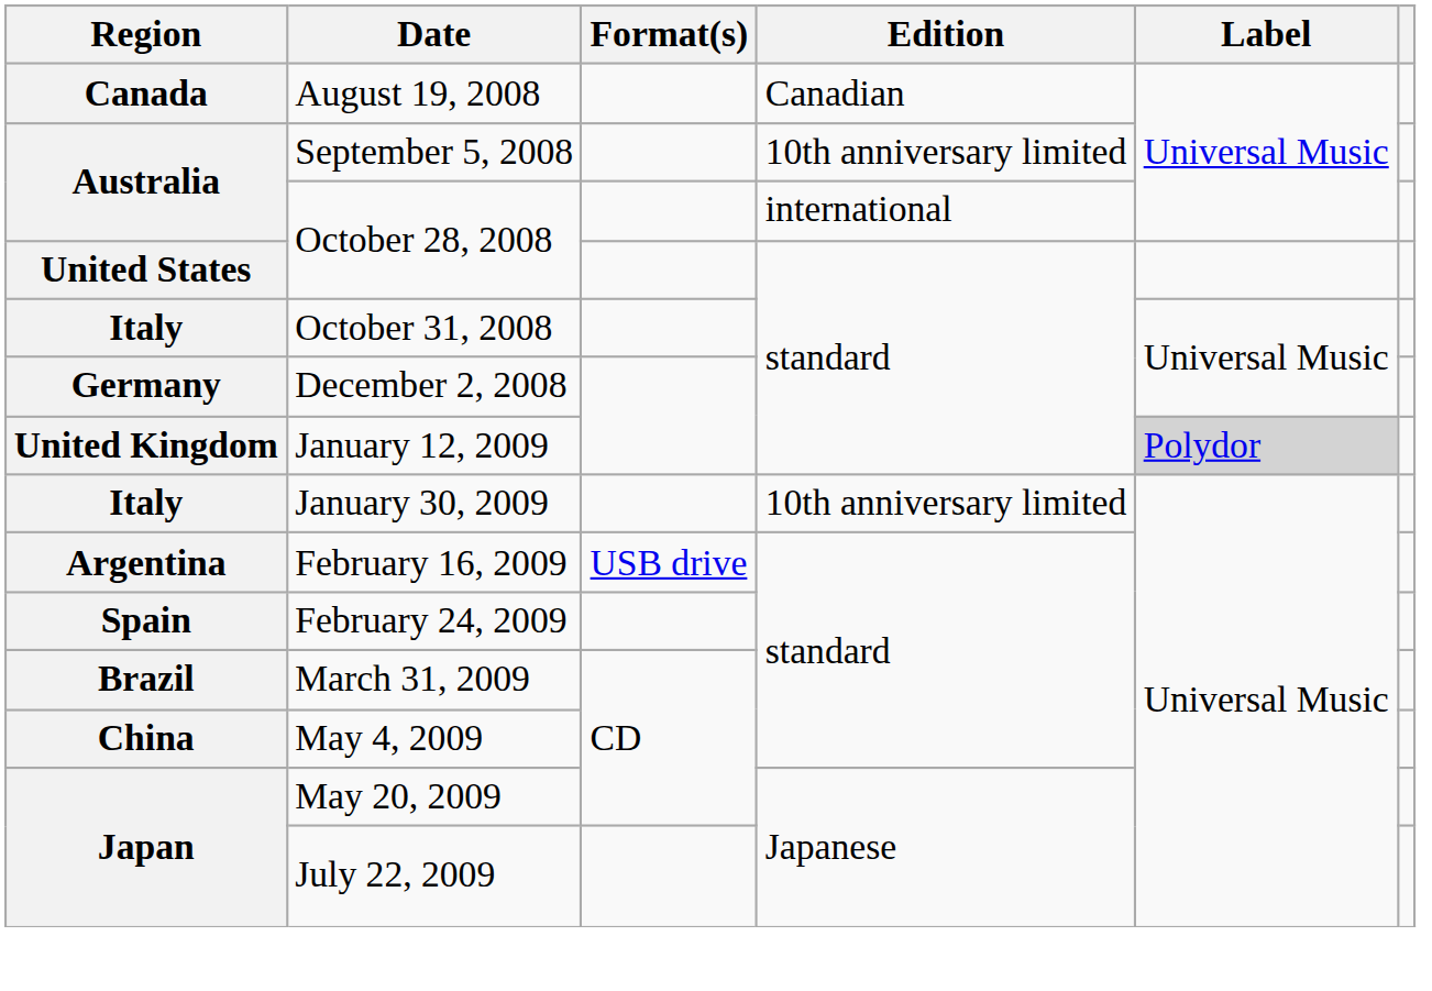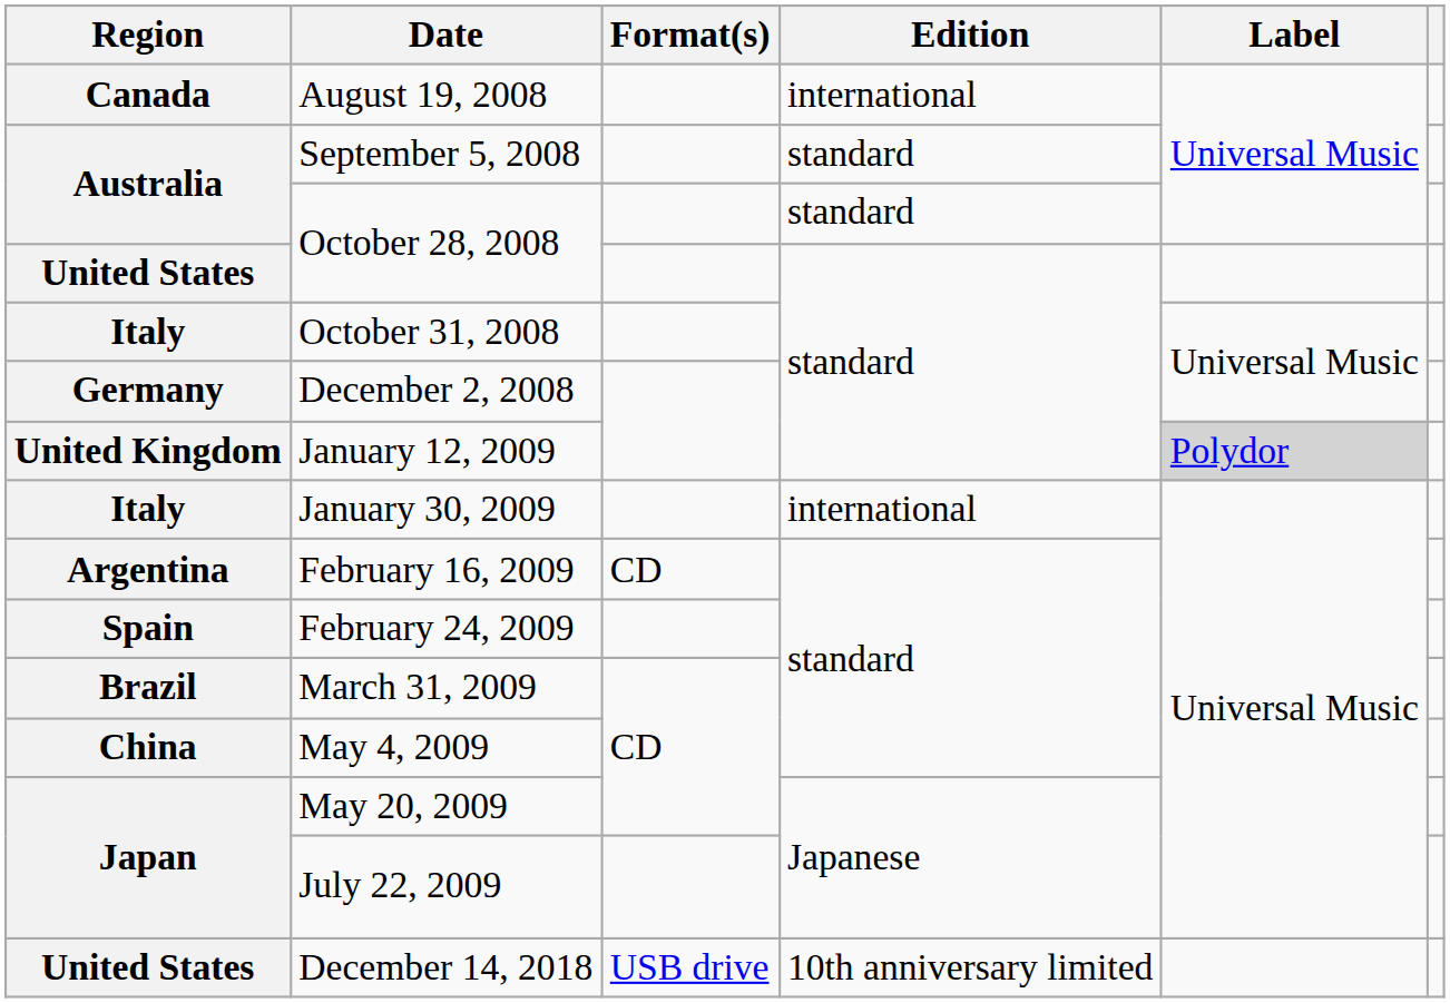 <table class="wikitable plainrowheaders">
 <tr>
 <th scope="col">Region</th>
 <th scope="col">Date</th>
 <th scope="col">Format(s)</th>
 <th>Edition</th>
 <th scope="col">Label</th>
 <th scope="col"></th>
 </tr>
 <tr>
 <th scope="row">Canada</th>
 <td>August 19, 2008</td>
 <td></td>
-<td>Canadian</td>
+<td>international</td>
 <td rowspan="3"><a href='#'>Universal Music</a></td>
 <td style="text-align:center;"></td>
 </tr>
 <tr>
 <th scope="row" rowspan="2">Australia</th>
 <td>September 5, 2008</td>
 <td></td>
-<td>10th anniversary limited</td>
+<td>standard</td>
 <td style="text-align:center;"></td>
 </tr>
 <tr>
 <td rowspan="2">October 28, 2008</td>
 <td></td>
-<td>international</td>
+<td>standard</td>
 <td style="text-align:center;"></td>
 </tr>
 <tr>
 <th scope="row">United States</th>
 <td></td>
 <td rowspan="4">standard</td>
 <td></td>
 <td style="text-align:center;"></td>
 </tr>
 <tr>
 <th scope="row">Italy</th>
 <td>October 31, 2008</td>
 <td></td>
 <td rowspan="2">Universal Music</td>
 <td style="text-align:center;"></td>
 </tr>
 <tr>
 <th scope="row">Germany</th>
 <td>December 2, 2008</td>
 <td rowspan="2"></td>
 <td style="text-align:center;"></td>
 </tr>
 <tr>
 <th scope="row">United Kingdom</th>
 <td>January 12, 2009</td>
 <td style="background: lightgrey;"><a href='#'>Polydor</a></td>
 <td style="text-align:center;"> <br></td>
 </tr>
 <tr>
 <th scope="row">Italy</th>
 <td>January 30, 2009</td>
 <td></td>
-<td>10th anniversary limited</td>
+<td>international</td>
 <td rowspan="7">Universal Music</td>
 <td style="text-align:center;"></td>
 </tr>
 <tr>
 <th scope="row">Argentina</th>
 <td>February 16, 2009</td>
-<td><a href='#'>USB drive</a></td>
+<td>CD</td>
 <td rowspan="4">standard</td>
 <td style="text-align:center;"></td>
 </tr>
 <tr>
 <th scope="row">Spain</th>
 <td>February 24, 2009</td>
 <td></td>
 <td style="text-align:center;"></td>
 </tr>
 <tr>
 <th scope="row">Brazil</th>
 <td>March 31, 2009</td>
 <td rowspan="3">CD</td>
 <td style="text-align:center;"></td>
 </tr>
 <tr>
 <th scope="row">China</th>
 <td>May 4, 2009</td>
 <td style="text-align:center;"></td>
 </tr>
 <tr>
 <th scope="row" rowspan="2">Japan</th>
 <td>May 20, 2009</td>
 <td rowspan="2">Japanese</td>
 <td style="text-align:center;"></td>
 </tr>
 <tr>
 <td>July 22, 2009</td>
 <td></td>
 <td style="text-align:center;"> <br> <br></td>
 </tr>
+<tr>
+<th scope="row">United States</th>
+<td>December 14, 2018</td>
+<td><a href='#'>USB drive</a></td>
+<td>10th anniversary limited</td>
+<td></td>
+<td style="text-align:center;"></td>
+</tr>
 </table>
